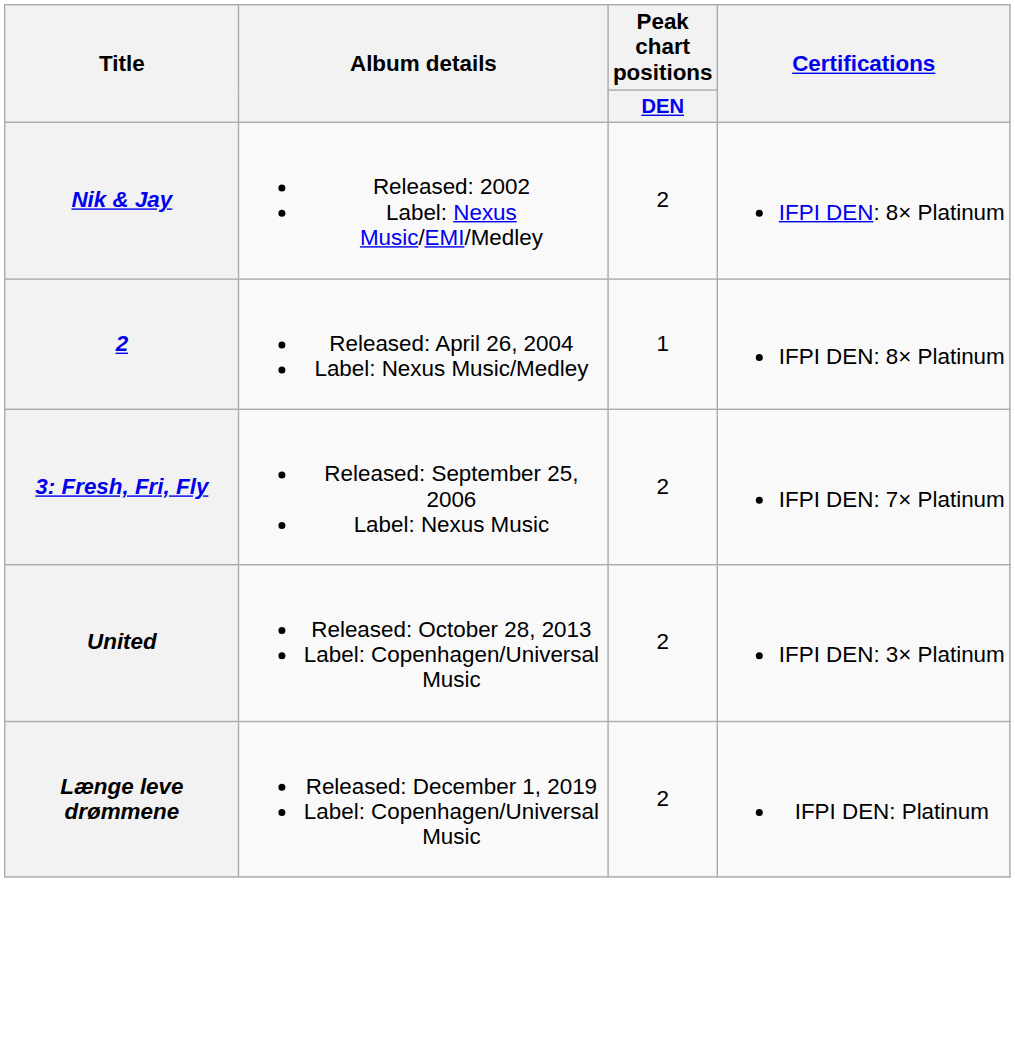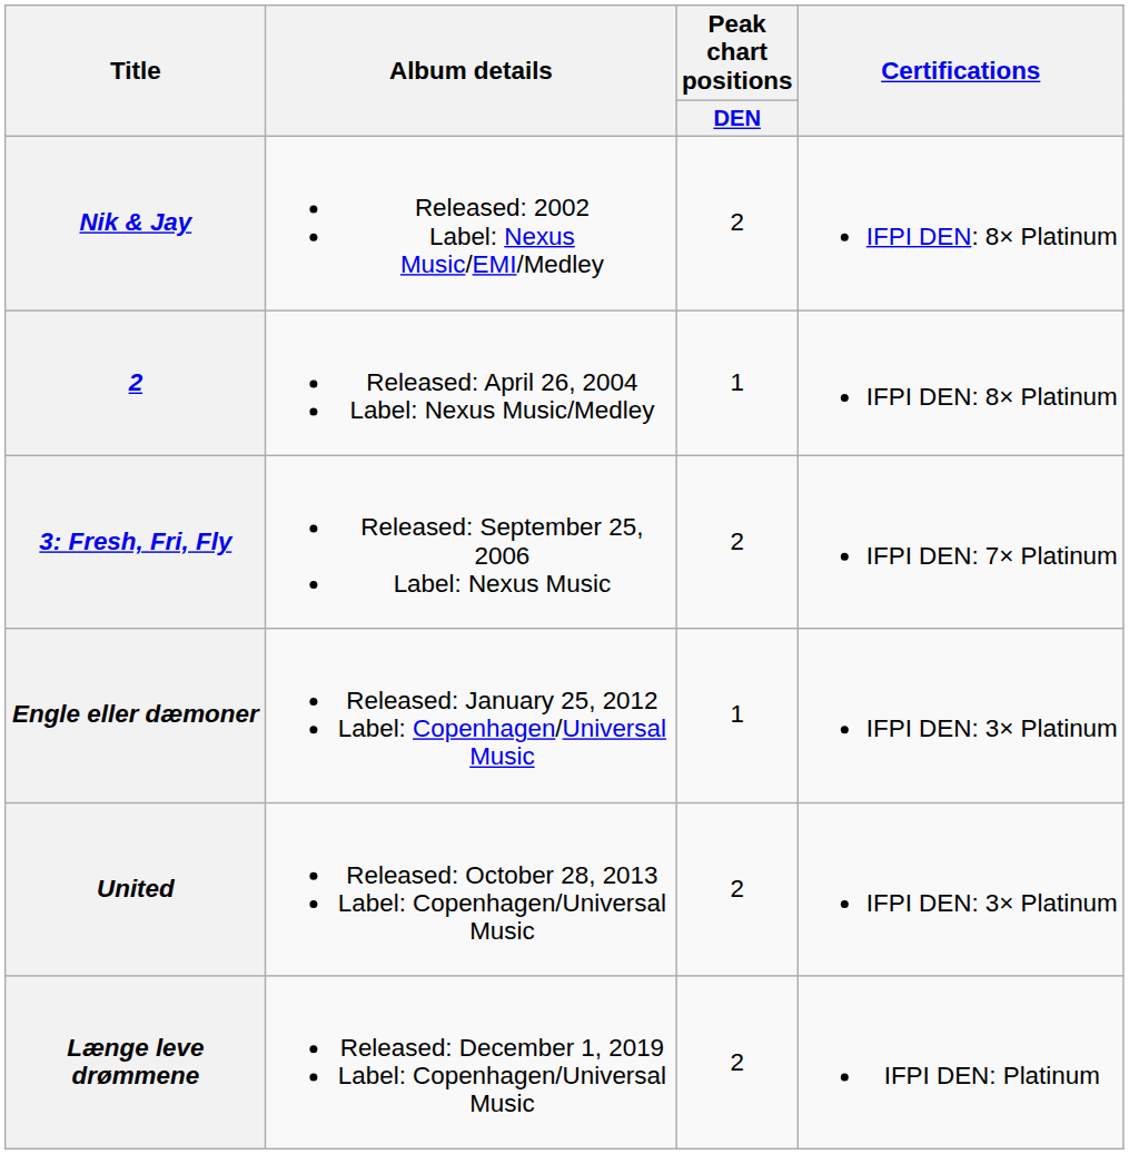 <table class="wikitable plainrowheaders" style="text-align:center;">
 <tr>
 <th scope="col" rowspan="2" style="width:10em;">Title</th>
 <th scope="col" rowspan="2" style="width:16em;">Album details</th>
 <th scope="col">Peak chart positions</th>
 <th scope="col" rowspan="2"><a href='#'>Certifications</a></th>
 </tr>
 <tr>
 <th scope="col" style="width:2.2em;font-size:90%;"><a href='#'>DEN</a><br></th>
 </tr>
 <tr>
 <th scope="row"><em><a href='#'>Nik & Jay</a></em></th>
 <td><br><ul><li>Released: 2002</li><li>Label: <a href='#'>Nexus Music</a>/<a href='#'>EMI</a>/Medley</li></ul></td>
 <td>2</td>
 <td><br><ul><li><a href='#'>IFPI DEN</a>: 8× Platinum</li></ul></td>
 </tr>
 <tr>
 <th scope="row"><em><a href='#'>2</a></em></th>
 <td><br><ul><li>Released: April 26, 2004</li><li>Label: Nexus Music/Medley</li></ul></td>
 <td>1</td>
 <td><br><ul><li>IFPI DEN: 8× Platinum</li></ul></td>
 </tr>
 <tr>
 <th scope="row"><em><a href='#'>3: Fresh, Fri, Fly</a></em></th>
 <td><br><ul><li>Released: September 25, 2006</li><li>Label: Nexus Music</li></ul></td>
 <td>2</td>
 <td><br><ul><li>IFPI DEN: 7× Platinum</li></ul></td>
 </tr>
 <tr>
+<th scope="row"><em>Engle eller dæmoner</em></th>
+<td><br><ul><li>Released: January 25, 2012</li><li>Label: <a href='#'>Copenhagen</a>/<a href='#'>Universal Music</a></li></ul></td>
+<td>1</td>
+<td><br><ul><li>IFPI DEN: 3× Platinum</li></ul></td>
+</tr>
+<tr>
 <th scope="row"><em>United</em></th>
 <td><br><ul><li>Released: October 28, 2013</li><li>Label: Copenhagen/Universal Music</li></ul></td>
 <td>2</td>
 <td><br><ul><li>IFPI DEN: 3× Platinum</li></ul></td>
 </tr>
 <tr>
 <th scope="row"><em>Længe leve drømmene</em></th>
 <td><br><ul><li>Released: December 1, 2019</li><li>Label: Copenhagen/Universal Music</li></ul></td>
 <td>2</td>
 <td><br><ul><li>IFPI DEN: Platinum</li></ul></td>
 </tr>
 </table>
